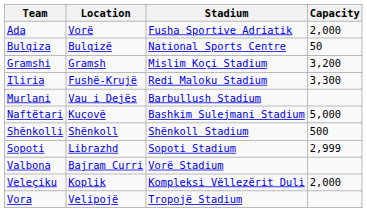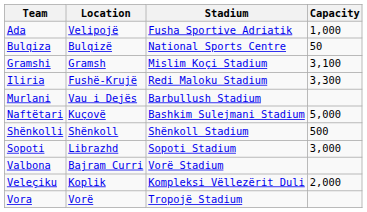 <table class="wikitable sortable">
 <tr>
 <th>Team</th>
 <th>Location</th>
 <th>Stadium</th>
 <th>Capacity</th>
 </tr>
 <tr>
 <td><a href='#'>Ada</a></td>
-<td><a href='#'>Vorë</a></td>
+<td><a href='#'>Velipojë</a></td>
 <td><a href='#'>Fusha Sportive Adriatik</a></td>
-<td>2,000</td>
+<td>1,000</td>
 </tr>
 <tr>
 <td><a href='#'>Bulqiza</a></td>
 <td><a href='#'>Bulqizë</a></td>
 <td><a href='#'>National Sports Centre</a></td>
 <td>50</td>
 </tr>
 <tr>
 <td><a href='#'>Gramshi</a></td>
 <td><a href='#'>Gramsh</a></td>
 <td><a href='#'>Mislim Koçi Stadium</a></td>
-<td>3,200</td>
+<td>3,100</td>
 </tr>
 <tr>
 <td><a href='#'>Iliria</a></td>
 <td><a href='#'>Fushë-Krujë</a></td>
 <td><a href='#'>Redi Maloku Stadium</a></td>
 <td>3,300</td>
 </tr>
 <tr>
 <td><a href='#'>Murlani</a></td>
 <td><a href='#'>Vau i Dejës</a></td>
 <td><a href='#'>Barbullush Stadium</a></td>
 <td></td>
 </tr>
 <tr>
 <td><a href='#'>Naftëtari</a></td>
 <td><a href='#'>Kuçovë</a></td>
 <td><a href='#'>Bashkim Sulejmani Stadium</a></td>
 <td>5,000</td>
 </tr>
 <tr>
 <td><a href='#'>Shënkolli</a></td>
 <td><a href='#'>Shënkoll</a></td>
 <td><a href='#'>Shënkoll Stadium</a></td>
 <td>500</td>
 </tr>
 <tr>
 <td><a href='#'>Sopoti</a></td>
 <td><a href='#'>Librazhd</a></td>
 <td><a href='#'>Sopoti Stadium</a></td>
-<td>2,999</td>
+<td>3,000</td>
 </tr>
 <tr>
 <td><a href='#'>Valbona</a></td>
 <td><a href='#'>Bajram Curri</a></td>
 <td><a href='#'>Vorë Stadium</a></td>
 <td></td>
 </tr>
 <tr>
 <td><a href='#'>Veleçiku</a></td>
 <td><a href='#'>Koplik</a></td>
 <td><a href='#'>Kompleksi Vëllezërit Duli</a></td>
 <td>2,000</td>
 </tr>
 <tr>
 <td><a href='#'>Vora</a></td>
-<td><a href='#'>Velipojë</a></td>
+<td><a href='#'>Vorë</a></td>
 <td><a href='#'>Tropojë Stadium</a></td>
 <td></td>
 </tr>
 </table>
